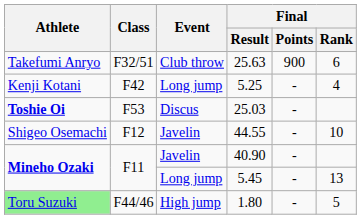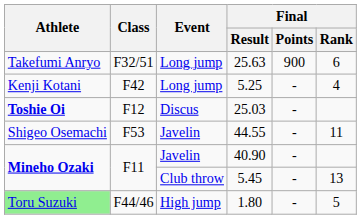 <table class=wikitable style="font-size:90%">
 <tr>
 <th rowspan="2">Athlete</th>
 <th rowspan="2">Class</th>
 <th rowspan="2">Event</th>
 <th colspan="3">Final</th>
 </tr>
 <tr>
 <th>Result</th>
 <th>Points</th>
 <th>Rank</th>
 </tr>
 <tr>
 <td><a href='#'>Takefumi Anryo</a></td>
 <td style="text-align:center;">F32/51</td>
-<td><a href='#'>Club throw</a></td>
+<td><a href='#'>Long jump</a></td>
 <td style="text-align:center;">25.63</td>
 <td style="text-align:center;">900</td>
 <td style="text-align:center;">6</td>
 </tr>
 <tr>
 <td><a href='#'>Kenji Kotani</a></td>
 <td style="text-align:center;">F42</td>
 <td><a href='#'>Long jump</a></td>
 <td style="text-align:center;">5.25</td>
 <td style="text-align:center;">-</td>
 <td style="text-align:center;">4</td>
 </tr>
 <tr>
 <td><strong><a href='#'>Toshie Oi</a></strong></td>
-<td style="text-align:center;">F53</td>
+<td style="text-align:center;">F12</td>
 <td><a href='#'>Discus</a></td>
 <td style="text-align:center;">25.03</td>
 <td style="text-align:center;">-</td>
 <td style="text-align:center;"></td>
 </tr>
 <tr>
 <td><a href='#'>Shigeo Osemachi</a></td>
-<td style="text-align:center;">F12</td>
+<td style="text-align:center;">F53</td>
 <td><a href='#'>Javelin</a></td>
 <td style="text-align:center;">44.55</td>
 <td style="text-align:center;">-</td>
-<td style="text-align:center;">10</td>
+<td style="text-align:center;">11</td>
 </tr>
 <tr>
 <td rowspan="2"><strong><a href='#'>Mineho Ozaki</a></strong></td>
 <td rowspan="2" style="text-align:center;">F11</td>
 <td><a href='#'>Javelin</a></td>
 <td style="text-align:center;">40.90</td>
 <td style="text-align:center;">-</td>
 <td style="text-align:center;"></td>
 </tr>
 <tr>
-<td><a href='#'>Long jump</a></td>
+<td><a href='#'>Club throw</a></td>
 <td style="text-align:center;">5.45</td>
 <td style="text-align:center;">-</td>
 <td style="text-align:center;">13</td>
 </tr>
 <tr>
 <td style="background: lightgreen;"><a href='#'>Toru Suzuki</a></td>
 <td style="text-align:center;">F44/46</td>
 <td><a href='#'>High jump</a></td>
 <td style="text-align:center;">1.80</td>
 <td style="text-align:center;">-</td>
 <td style="text-align:center;">5</td>
 </tr>
 </table>
